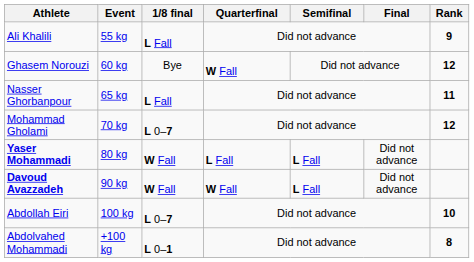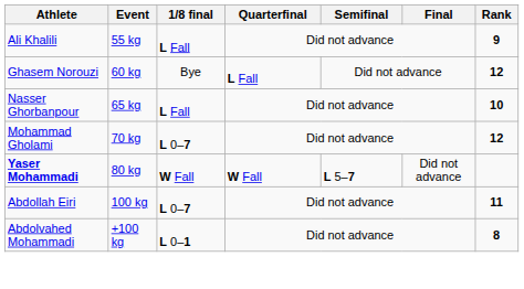 <table class="wikitable" width="98%" style="text-align:left; font-size:90%">
 <tr>
 <th width="11%">Athlete</th>
 <th width="4%">Event</th>
 <th width="9%">1/8 final</th>
 <th width="9%">Quarterfinal</th>
 <th width="9%">Semifinal</th>
 <th width="9%">Final</th>
 <th width="3%">Rank</th>
 </tr>
 <tr>
 <td><a href='#'>Ali Khalili</a></td>
 <td><a href='#'>55 kg</a></td>
 <td><br><strong>L</strong> <a href='#'>Fall</a></td>
 <td colspan=3 align=center>Did not advance</td>
 <td align=center><strong>9</strong></td>
 </tr>
 <tr>
 <td><a href='#'>Ghasem Norouzi</a></td>
 <td><a href='#'>60 kg</a></td>
 <td align=center>Bye</td>
-<td><br><strong>W</strong> <a href='#'>Fall</a></td>
+<td><br><strong>L</strong> <a href='#'>Fall</a></td>
 <td colspan=2 align=center>Did not advance</td>
 <td align=center><strong>12</strong></td>
 </tr>
 <tr>
 <td><a href='#'>Nasser Ghorbanpour</a></td>
 <td><a href='#'>65 kg</a></td>
 <td><br><strong>L</strong> <a href='#'>Fall</a></td>
 <td colspan=3 align=center>Did not advance</td>
-<td align=center><strong>11</strong></td>
+<td align=center><strong>10</strong></td>
 </tr>
 <tr>
 <td><a href='#'>Mohammad Gholami</a></td>
 <td><a href='#'>70 kg</a></td>
 <td><br><strong>L</strong> 0–<strong>7</strong></td>
 <td colspan=3 align=center>Did not advance</td>
 <td align=center><strong>12</strong></td>
 </tr>
 <tr>
 <td><strong><a href='#'>Yaser Mohammadi</a></strong></td>
 <td><a href='#'>80 kg</a></td>
 <td><br><strong>W</strong> <a href='#'>Fall</a></td>
-<td><br><strong>L</strong> <a href='#'>Fall</a></td>
-<td><br><strong>L</strong> <a href='#'>Fall</a></td>
-<td align=center>Did not advance</td>
-<td align=center></td>
-</tr>
-<tr>
-<td><strong><a href='#'>Davoud Avazzadeh</a></strong></td>
-<td><a href='#'>90 kg</a></td>
 <td><br><strong>W</strong> <a href='#'>Fall</a></td>
-<td><br><strong>W</strong> <a href='#'>Fall</a></td>
-<td><br><strong>L</strong> <a href='#'>Fall</a></td>
+<td><br><strong>L</strong> 5–<strong>7</strong></td>
 <td align=center>Did not advance</td>
 <td align=center></td>
 </tr>
 <tr>
 <td><a href='#'>Abdollah Eiri</a></td>
 <td><a href='#'>100 kg</a></td>
 <td><br><strong>L</strong> 0–<strong>7</strong></td>
 <td colspan=3 align=center>Did not advance</td>
-<td align=center><strong>10</strong></td>
+<td align=center><strong>11</strong></td>
 </tr>
 <tr>
 <td><a href='#'>Abdolvahed Mohammadi</a></td>
 <td><a href='#'>+100 kg</a></td>
 <td><br><strong>L</strong> 0–<strong>1</strong></td>
 <td colspan=3 align=center>Did not advance</td>
 <td align=center><strong>8</strong></td>
 </tr>
 </table>
